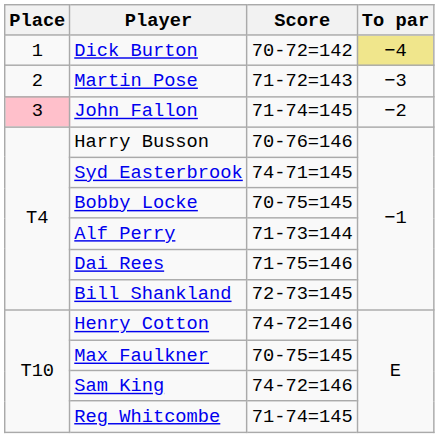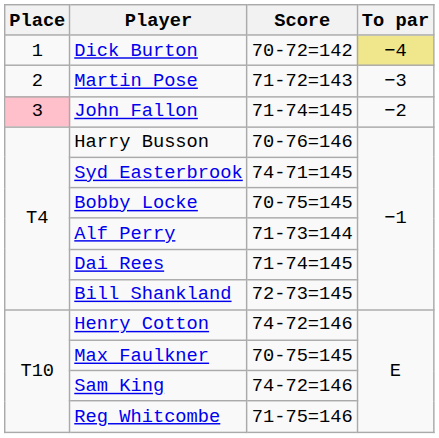 <table class=wikitable>
 <tr>
 <th>Place</th>
 <th>Player</th>
 <th>Score</th>
 <th>To par</th>
 </tr>
 <tr>
 <td align=center>1</td>
 <td> <a href='#'>Dick Burton</a></td>
 <td>70-72=142</td>
 <td align=center style="background: khaki;">−4</td>
 </tr>
 <tr>
 <td align=center>2</td>
 <td> <a href='#'>Martin Pose</a></td>
 <td>71-72=143</td>
 <td align=center>−3</td>
 </tr>
 <tr>
 <td align=center style="background: pink;">3</td>
 <td> <a href='#'>John Fallon</a></td>
 <td>71-74=145</td>
 <td align=center>−2</td>
 </tr>
 <tr>
 <td rowspan=6 align=center>T4</td>
 <td> Harry Busson</td>
 <td>70-76=146</td>
 <td rowspan=6 align=center>−1</td>
 </tr>
 <tr>
 <td> <a href='#'>Syd Easterbrook</a></td>
 <td>74-71=145</td>
 </tr>
 <tr>
 <td> <a href='#'>Bobby Locke</a></td>
 <td>70-75=145</td>
 </tr>
 <tr>
 <td> <a href='#'>Alf Perry</a></td>
 <td>71-73=144</td>
 </tr>
 <tr>
 <td> <a href='#'>Dai Rees</a></td>
-<td>71-75=146</td>
+<td>71-74=145</td>
 </tr>
 <tr>
 <td> <a href='#'>Bill Shankland</a></td>
 <td>72-73=145</td>
 </tr>
 <tr>
 <td rowspan=4 align=center>T10</td>
 <td> <a href='#'>Henry Cotton</a></td>
 <td>74-72=146</td>
 <td rowspan=4 align=center>E</td>
 </tr>
 <tr>
 <td> <a href='#'>Max Faulkner</a></td>
 <td>70-75=145</td>
 </tr>
 <tr>
 <td> <a href='#'>Sam King</a></td>
 <td>74-72=146</td>
 </tr>
 <tr>
 <td> <a href='#'>Reg Whitcombe</a></td>
-<td>71-74=145</td>
+<td>71-75=146</td>
 </tr>
 </table>
